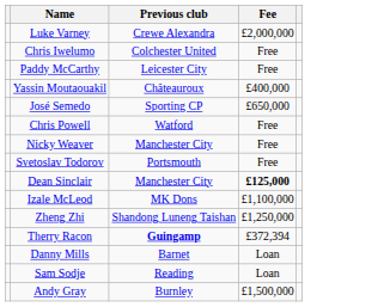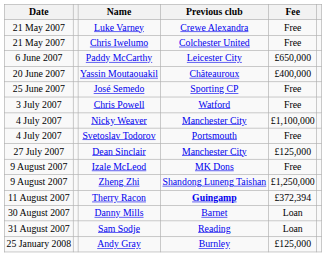 <table class="wikitable"  style="text-align:center;">
 <tr>
+<th>Date</th>
 <th></th>
 <th>Name</th>
 <th>Previous club</th>
 <th>Fee</th>
 <th></th>
 </tr>
 <tr>
+<td>21 May 2007</td>
 <td></td>
 <td><a href='#'>Luke Varney</a></td>
 <td> <a href='#'>Crewe Alexandra</a></td>
-<td>£2,000,000</td>
+<td>Free</td>
 <td></td>
 </tr>
 <tr>
+<td>21 May 2007</td>
 <td></td>
 <td><a href='#'>Chris Iwelumo</a></td>
 <td> <a href='#'>Colchester United</a></td>
 <td>Free</td>
 <td></td>
 </tr>
 <tr>
+<td>6 June 2007</td>
 <td></td>
 <td><a href='#'>Paddy McCarthy</a></td>
 <td> <a href='#'>Leicester City</a></td>
-<td>Free</td>
+<td>£650,000</td>
 <td></td>
 </tr>
 <tr>
+<td>20 June 2007</td>
 <td></td>
 <td><a href='#'>Yassin Moutaouakil</a></td>
 <td> <a href='#'>Châteauroux</a></td>
 <td>£400,000</td>
 <td></td>
 </tr>
 <tr>
+<td>25 June 2007</td>
 <td></td>
 <td><a href='#'>José Semedo</a></td>
 <td> <a href='#'>Sporting CP</a></td>
-<td>£650,000</td>
+<td>Free</td>
 <td></td>
 </tr>
 <tr>
+<td>3 July 2007</td>
 <td></td>
 <td><a href='#'>Chris Powell</a></td>
 <td> <a href='#'>Watford</a></td>
 <td>Free</td>
 <td></td>
 </tr>
 <tr>
+<td>4 July 2007</td>
 <td></td>
 <td><a href='#'>Nicky Weaver</a></td>
 <td> <a href='#'>Manchester City</a></td>
-<td>Free</td>
+<td>£1,100,000</td>
 <td></td>
 </tr>
 <tr>
+<td>4 July 2007</td>
 <td></td>
 <td><a href='#'>Svetoslav Todorov</a></td>
 <td> <a href='#'>Portsmouth</a></td>
 <td>Free</td>
 <td></td>
 </tr>
 <tr>
+<td>27 July 2007</td>
 <td></td>
 <td><a href='#'>Dean Sinclair</a></td>
 <td> <a href='#'>Manchester City</a></td>
-<td><strong>£125,000</strong></td>
+<td>£125,000</td>
 <td></td>
 </tr>
 <tr>
+<td>9 August 2007</td>
 <td></td>
 <td><a href='#'>Izale McLeod</a></td>
 <td> <a href='#'>MK Dons</a></td>
-<td>£1,100,000</td>
+<td>Free</td>
 <td></td>
 </tr>
 <tr>
+<td>9 August 2007</td>
 <td></td>
 <td><a href='#'>Zheng Zhi</a></td>
 <td> <a href='#'>Shandong Luneng Taishan</a></td>
 <td>£1,250,000</td>
 <td></td>
 </tr>
 <tr>
+<td>11 August 2007</td>
 <td></td>
 <td><a href='#'>Therry Racon</a></td>
 <td><strong> <a href='#'>Guingamp</a></strong></td>
 <td>£372,394</td>
 <td></td>
 </tr>
 <tr>
+<td>30 August 2007</td>
 <td></td>
 <td><a href='#'>Danny Mills</a></td>
 <td> <a href='#'>Barnet</a></td>
 <td>Loan</td>
 <td></td>
 </tr>
 <tr>
+<td>31 August 2007</td>
 <td></td>
 <td><a href='#'>Sam Sodje</a></td>
 <td> <a href='#'>Reading</a></td>
 <td>Loan</td>
 <td></td>
 </tr>
 <tr>
+<td>25 January 2008</td>
 <td></td>
 <td><a href='#'>Andy Gray</a></td>
 <td> <a href='#'>Burnley</a></td>
-<td>£1,500,000</td>
+<td>£125,000</td>
 <td></td>
 </tr>
 </table>
